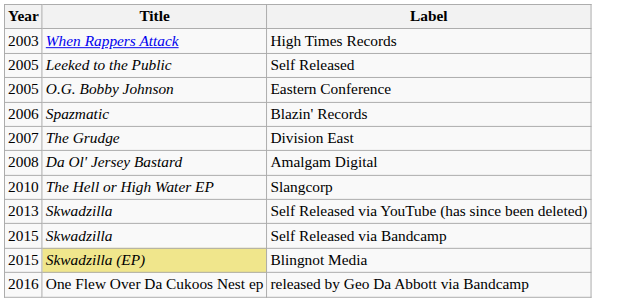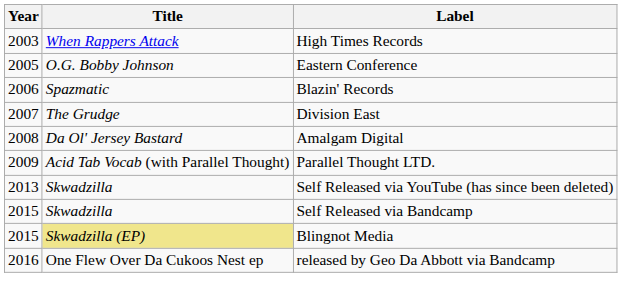 <table class="wikitable sortable">
 <tr>
 <th>Year</th>
 <th>Title</th>
 <th>Label</th>
 </tr>
 <tr>
 <td>2003</td>
 <td><em><a href='#'>When Rappers Attack</a></em></td>
 <td>High Times Records</td>
-</tr>
-<tr>
-<td>2005</td>
-<td><em>Leeked to the Public</em></td>
-<td>Self Released</td>
 </tr>
 <tr>
 <td>2005</td>
 <td><em>O.G. Bobby Johnson</em></td>
 <td>Eastern Conference</td>
 </tr>
 <tr>
 <td>2006</td>
 <td><em>Spazmatic</em></td>
 <td>Blazin' Records</td>
 </tr>
 <tr>
 <td>2007</td>
 <td><em>The Grudge</em></td>
 <td>Division East</td>
 </tr>
 <tr>
 <td>2008</td>
 <td><em>Da Ol' Jersey Bastard</em></td>
 <td>Amalgam Digital</td>
 </tr>
 <tr>
-<td>2010</td>
-<td><em>The Hell or High Water EP</em></td>
-<td>Slangcorp</td>
+<td>2009</td>
+<td><em>Acid Tab Vocab</em> (with  Parallel Thought)</td>
+<td>Parallel Thought LTD.</td>
 </tr>
 <tr>
 <td>2013</td>
 <td><em>Skwadzilla</em></td>
 <td>Self Released via YouTube (has since been deleted)</td>
 </tr>
 <tr>
 <td>2015</td>
 <td><em>Skwadzilla</em></td>
 <td>Self Released via Bandcamp</td>
 </tr>
 <tr>
 <td>2015</td>
 <td style="background: khaki;"><em>Skwadzilla (EP)</em></td>
 <td>Blingnot Media</td>
 </tr>
 <tr>
 <td>2016</td>
 <td>One Flew Over Da Cukoos Nest ep</td>
 <td>released by Geo Da Abbott via Bandcamp</td>
 </tr>
 </table>
